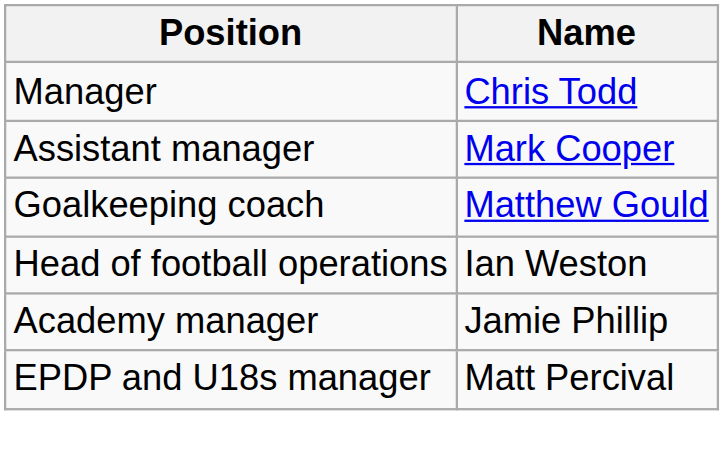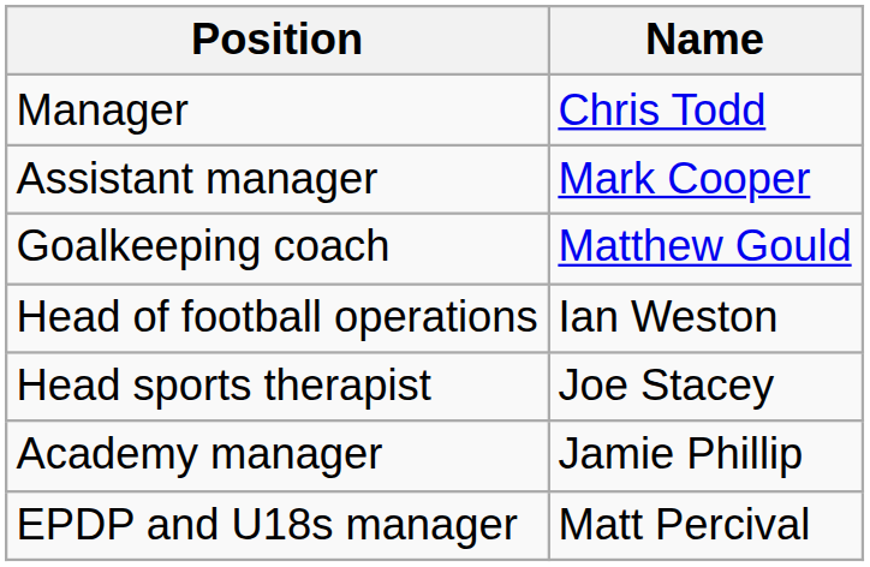 <table class="wikitable">
 <tr>
 <th>Position</th>
 <th>Name</th>
 </tr>
 <tr>
 <td>Manager</td>
 <td> <a href='#'>Chris Todd</a></td>
 </tr>
 <tr>
 <td>Assistant manager</td>
 <td> <a href='#'>Mark Cooper</a></td>
 </tr>
 <tr>
 <td>Goalkeeping coach</td>
 <td> <a href='#'>Matthew Gould</a></td>
 </tr>
 <tr>
 <td>Head of football operations</td>
 <td> Ian Weston</td>
 </tr>
 <tr>
+<td>Head sports therapist</td>
+<td> Joe Stacey</td>
+</tr>
+<tr>
 <td>Academy manager</td>
 <td> Jamie Phillip</td>
 </tr>
 <tr>
 <td>EPDP and U18s manager</td>
 <td> Matt Percival</td>
 </tr>
 </table>
